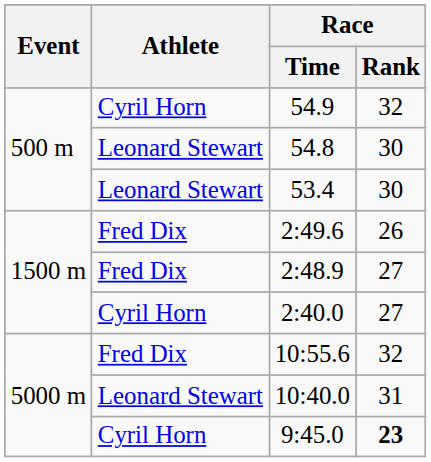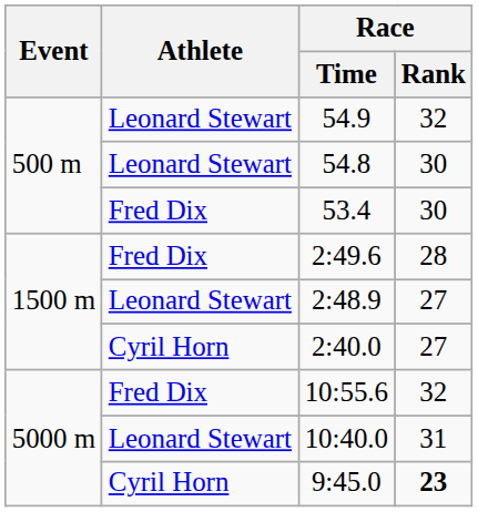 <table class="wikitable" border="1" style="font-size:90%">
 <tr>
 <th rowspan=2>Event</th>
 <th rowspan=2>Athlete</th>
 <th colspan=2>Race</th>
 </tr>
 <tr>
 <th>Time</th>
 <th>Rank</th>
 </tr>
 <tr>
 <td rowspan=3>500 m</td>
-<td><a href='#'>Cyril Horn</a></td>
+<td><a href='#'>Leonard Stewart</a></td>
 <td align=center>54.9</td>
 <td align=center>32</td>
 </tr>
 <tr>
 <td><a href='#'>Leonard Stewart</a></td>
 <td align=center>54.8</td>
 <td align=center>30</td>
 </tr>
 <tr>
-<td><a href='#'>Leonard Stewart</a></td>
+<td><a href='#'>Fred Dix</a></td>
 <td align=center>53.4</td>
 <td align=center>30</td>
 </tr>
 <tr>
 <td rowspan=3>1500 m</td>
 <td><a href='#'>Fred Dix</a></td>
 <td align=center>2:49.6</td>
-<td align=center>26</td>
+<td align=center>28</td>
 </tr>
 <tr>
-<td><a href='#'>Fred Dix</a></td>
+<td><a href='#'>Leonard Stewart</a></td>
 <td align=center>2:48.9</td>
 <td align=center>27</td>
 </tr>
 <tr>
 <td><a href='#'>Cyril Horn</a></td>
 <td align=center>2:40.0</td>
 <td align=center>27</td>
 </tr>
 <tr>
 <td rowspan=3>5000 m</td>
 <td><a href='#'>Fred Dix</a></td>
 <td align=center>10:55.6</td>
 <td align=center>32</td>
 </tr>
 <tr>
 <td><a href='#'>Leonard Stewart</a></td>
 <td align=center>10:40.0</td>
 <td align=center>31</td>
 </tr>
 <tr>
 <td><a href='#'>Cyril Horn</a></td>
 <td align=center>9:45.0</td>
 <td align=center><strong>23</strong></td>
 </tr>
 </table>
